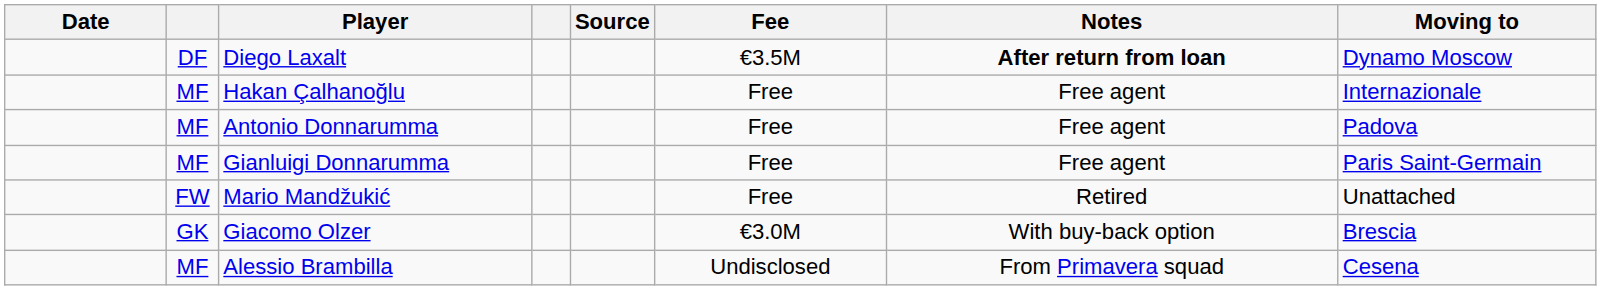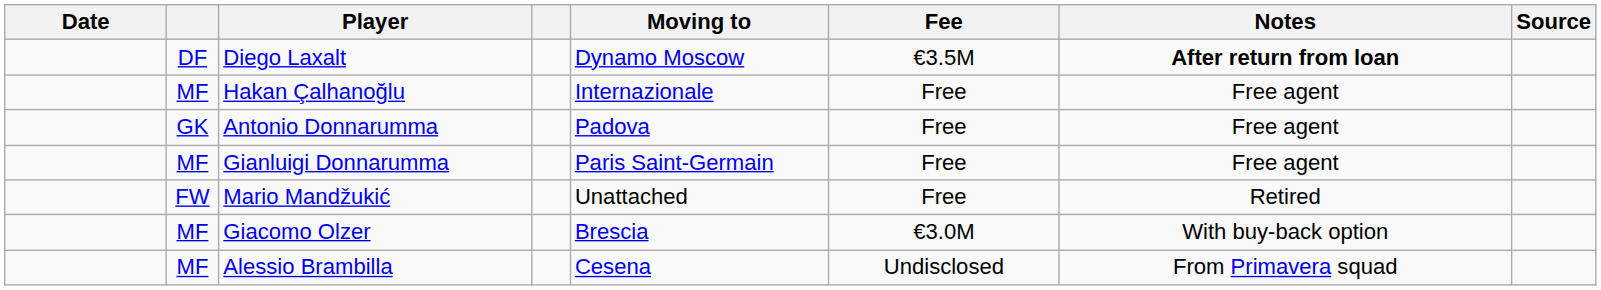 <table class="wikitable sortable">
 <tr>
 <th style="width:110px">Date</th>
 <th style="width:30px"></th>
 <th style="width:220px">Player</th>
 <th style="width:20px"></th>
-<th style="width:35px">Source</th>
+<th style="width:180px">Moving to</th>
 <th style="width:160px">Fee</th>
 <th style="width:320px" class="unsortable">Notes</th>
-<th style="width:180px">Moving to</th>
+<th style="width:35px">Source</th>
 </tr>
 <tr>
 <td></td>
 <td style="text-align:center"><a href='#'>DF</a></td>
 <td> <a href='#'>Diego Laxalt</a></td>
 <td style="text-align:center"></td>
-<td></td>
+<td> <a href='#'>Dynamo Moscow</a></td>
 <td style="text-align:center">€3.5M</td>
 <td style="text-align:center"><strong>After return from loan</strong></td>
-<td> <a href='#'>Dynamo Moscow</a></td>
+<td></td>
 </tr>
 <tr>
 <td></td>
 <td style="text-align:center"><a href='#'>MF</a></td>
 <td> <a href='#'>Hakan Çalhanoğlu</a></td>
 <td style="text-align:center"></td>
-<td></td>
+<td> <a href='#'>Internazionale</a></td>
 <td style="text-align:center">Free</td>
 <td style="text-align:center">Free agent</td>
-<td> <a href='#'>Internazionale</a></td>
+<td></td>
 </tr>
 <tr>
 <td></td>
-<td style="text-align:center"><a href='#'>MF</a></td>
+<td style="text-align:center"><a href='#'>GK</a></td>
 <td> <a href='#'>Antonio Donnarumma</a></td>
 <td style="text-align:center"></td>
-<td></td>
+<td> <a href='#'>Padova</a></td>
 <td style="text-align:center">Free</td>
 <td style="text-align:center">Free agent</td>
-<td> <a href='#'>Padova</a></td>
+<td></td>
 </tr>
 <tr>
 <td></td>
 <td style="text-align:center"><a href='#'>MF</a></td>
 <td> <a href='#'>Gianluigi Donnarumma</a></td>
 <td style="text-align:center"></td>
-<td></td>
+<td> <a href='#'>Paris Saint-Germain</a></td>
 <td style="text-align:center">Free</td>
 <td style="text-align:center">Free agent</td>
-<td> <a href='#'>Paris Saint-Germain</a></td>
+<td></td>
 </tr>
 <tr>
 <td></td>
 <td style="text-align:center"><a href='#'>FW</a></td>
 <td> <a href='#'>Mario Mandžukić</a></td>
 <td style="text-align:center"></td>
-<td></td>
+<td>Unattached</td>
 <td style="text-align:center">Free</td>
 <td style="text-align:center">Retired</td>
-<td>Unattached</td>
+<td></td>
 </tr>
 <tr>
 <td></td>
-<td style="text-align:center"><a href='#'>GK</a></td>
+<td style="text-align:center"><a href='#'>MF</a></td>
 <td> <a href='#'>Giacomo Olzer</a></td>
 <td style="text-align:center"></td>
-<td></td>
+<td> <a href='#'>Brescia</a></td>
 <td style="text-align:center">€3.0M</td>
 <td style="text-align:center">With buy-back option</td>
-<td> <a href='#'>Brescia</a></td>
+<td></td>
 </tr>
 <tr>
 <td></td>
 <td style="text-align:center"><a href='#'>MF</a></td>
 <td> <a href='#'>Alessio Brambilla</a></td>
 <td style="text-align:center"></td>
-<td></td>
+<td> <a href='#'>Cesena</a></td>
 <td style="text-align:center">Undisclosed</td>
 <td style="text-align:center">From <a href='#'>Primavera</a> squad</td>
-<td> <a href='#'>Cesena</a></td>
+<td></td>
 </tr>
 </table>
